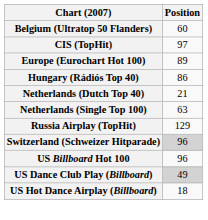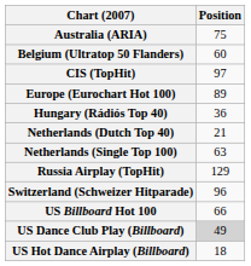 <table class="wikitable sortable plainrowheaders" style="text-align:center">
 <tr>
 <th>Chart (2007)</th>
 <th>Position</th>
+</tr>
+<tr>
+<th scope="row">Australia (ARIA)</th>
+<td style="text-align:center;">75</td>
 </tr>
 <tr>
 <th scope="row">Belgium (Ultratop 50 Flanders)</th>
 <td style="text-align:center;">60</td>
 </tr>
 <tr>
 <th scope="row">CIS (TopHit)</th>
 <td style="text-align:center;">97</td>
 </tr>
 <tr>
 <th scope="row">Europe (Eurochart Hot 100)</th>
 <td style="text-align:center;">89</td>
 </tr>
 <tr>
 <th scope="row">Hungary (Rádiós Top 40)</th>
-<td style="text-align:center;">86</td>
+<td style="text-align:center;">36</td>
 </tr>
 <tr>
 <th scope="row">Netherlands (Dutch Top 40)</th>
 <td style="text-align:center;">21</td>
 </tr>
 <tr>
 <th scope="row">Netherlands (Single Top 100)</th>
 <td style="text-align:center;">63</td>
 </tr>
 <tr>
 <th scope="row">Russia Airplay (TopHit)</th>
 <td style="text-align:center;">129</td>
 </tr>
 <tr>
 <th scope="row">Switzerland (Schweizer Hitparade)</th>
-<td style="background: lightgrey; text-align:center;">96</td>
+<td style="text-align:center;">96</td>
 </tr>
 <tr>
 <th scope="row">US <em>Billboard</em> Hot 100</th>
-<td style="text-align:center;">96</td>
+<td style="text-align:center;">66</td>
 </tr>
 <tr>
 <th scope="row">US Dance Club Play (<em>Billboard</em>)</th>
 <td style="background: lightgrey; text-align:center;">49</td>
 </tr>
 <tr>
 <th scope="row">US Hot Dance Airplay (<em>Billboard</em>)</th>
 <td style="text-align:center;">18</td>
 </tr>
 </table>
